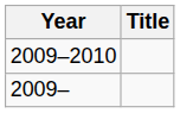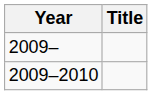 <table class="wikitable">
 <tr>
 <th>Year</th>
 <th>Title</th>
 </tr>
 <tr>
+<td>2009–</td>
+<td></td>
+</tr>
+<tr>
 <td>2009–2010</td>
 <td></td>
 </tr>
-<tr>
-<td>2009–</td>
-<td></td>
-</tr>
 </table>
